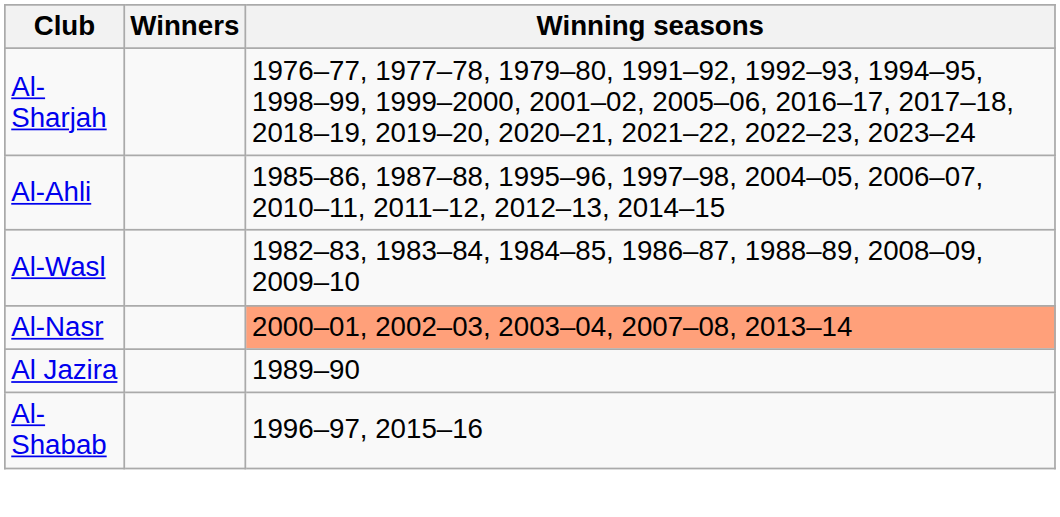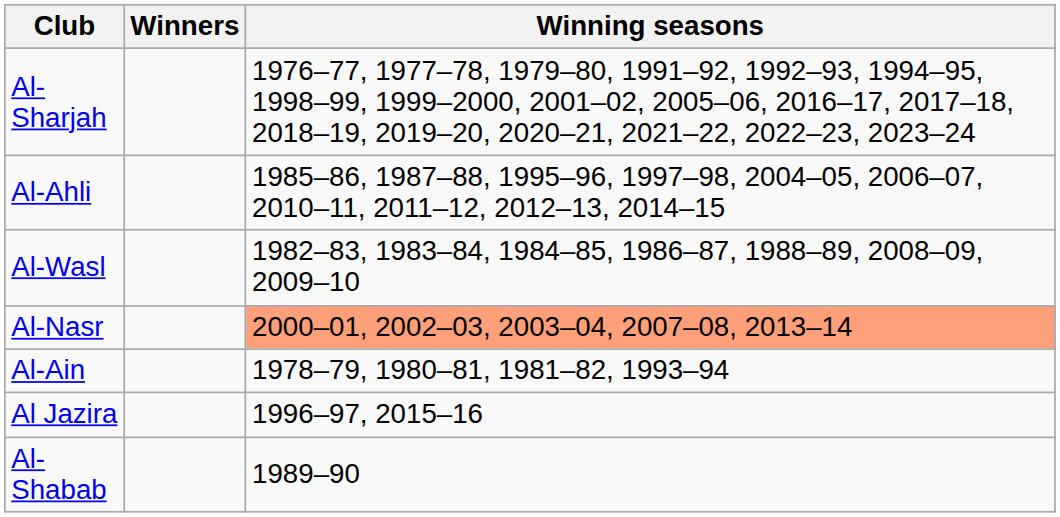 <table class="wikitable">
 <tr>
 <th>Club</th>
 <th>Winners</th>
 <th>Winning seasons</th>
 </tr>
 <tr>
 <td><a href='#'>Al-Sharjah</a></td>
 <td></td>
 <td>1976–77, 1977–78, 1979–80, 1991–92, 1992–93, 1994–95, 1998–99, 1999–2000, 2001–02, 2005–06, 2016–17, 2017–18, 2018–19, 2019–20, 2020–21, 2021–22, 2022–23, 2023–24</td>
 </tr>
 <tr>
 <td><a href='#'>Al-Ahli</a></td>
 <td></td>
 <td>1985–86, 1987–88, 1995–96, 1997–98, 2004–05, 2006–07, 2010–11, 2011–12, 2012–13, 2014–15</td>
 </tr>
 <tr>
 <td><a href='#'>Al-Wasl</a></td>
 <td></td>
 <td>1982–83, 1983–84, 1984–85, 1986–87, 1988–89, 2008–09, 2009–10</td>
 </tr>
 <tr>
 <td><a href='#'>Al-Nasr</a></td>
 <td></td>
 <td style="background: lightsalmon;">2000–01, 2002–03, 2003–04, 2007–08, 2013–14</td>
 </tr>
 <tr>
+<td><a href='#'>Al-Ain</a></td>
+<td></td>
+<td>1978–79, 1980–81, 1981–82, 1993–94</td>
+</tr>
+<tr>
 <td><a href='#'>Al Jazira</a></td>
 <td></td>
-<td>1989–90</td>
+<td>1996–97, 2015–16</td>
 </tr>
 <tr>
 <td><a href='#'>Al-Shabab</a></td>
 <td></td>
-<td>1996–97, 2015–16</td>
+<td>1989–90</td>
 </tr>
 </table>
